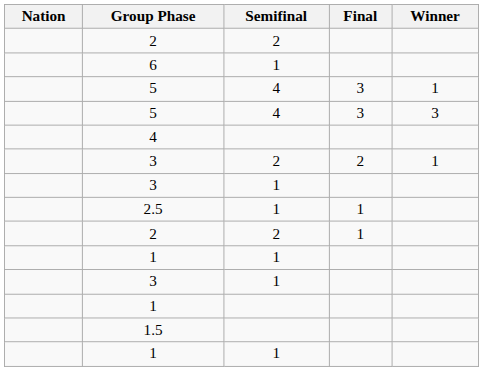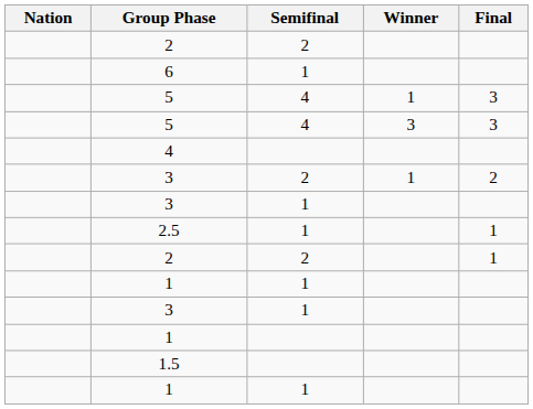 <table class="wikitable sortable" style="text-align: center; width:500px ">
 <tr>
 <th>Nation</th>
 <th>Group Phase</th>
 <th>Semifinal</th>
+<th>Winner</th>
 <th>Final</th>
-<th>Winner</th>
 </tr>
 <tr>
 <td align=left></td>
 <td>2</td>
 <td>2</td>
 <td></td>
 <td></td>
 </tr>
 <tr>
 <td align=left></td>
 <td>6</td>
 <td>1</td>
 <td></td>
 <td></td>
 </tr>
 <tr>
 <td align=left></td>
 <td>5</td>
 <td>4</td>
+<td>1</td>
 <td>3</td>
-<td>1</td>
 </tr>
 <tr>
 <td align=left></td>
 <td>5</td>
 <td>4</td>
 <td>3</td>
 <td>3</td>
 </tr>
 <tr>
 <td align=left></td>
 <td>4</td>
 <td></td>
 <td></td>
 <td></td>
 </tr>
 <tr>
 <td align=left></td>
 <td>3</td>
 <td>2</td>
+<td>1</td>
 <td>2</td>
-<td>1</td>
 </tr>
 <tr>
 <td align=left></td>
 <td>3</td>
 <td>1</td>
 <td></td>
 <td></td>
 </tr>
 <tr>
 <td align=left></td>
 <td>2.5</td>
 <td>1</td>
+<td></td>
 <td>1</td>
-<td></td>
 </tr>
 <tr>
 <td align=left></td>
 <td>2</td>
 <td>2</td>
+<td></td>
 <td>1</td>
-<td></td>
 </tr>
 <tr>
 <td align=left></td>
 <td>1</td>
 <td>1</td>
 <td></td>
 <td></td>
 </tr>
 <tr>
 <td align=left></td>
 <td>3</td>
 <td>1</td>
 <td></td>
 <td></td>
 </tr>
 <tr>
 <td align=left></td>
 <td>1</td>
 <td></td>
 <td></td>
 <td></td>
 </tr>
 <tr>
 <td align=left></td>
 <td>1.5</td>
 <td></td>
 <td></td>
 <td></td>
 </tr>
 <tr>
 <td align=left></td>
 <td>1</td>
 <td>1</td>
 <td></td>
 <td></td>
 </tr>
 </table>
